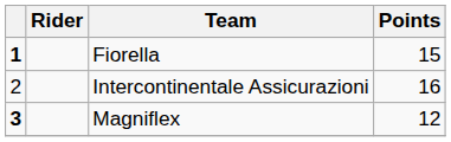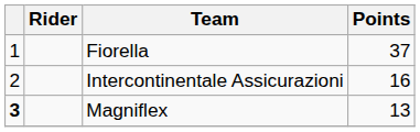 <table class="wikitable">
 <tr>
 <th></th>
 <th>Rider</th>
 <th>Team</th>
 <th>Points</th>
 </tr>
 <tr>
-<td><strong>1</strong></td>
+<td>1</td>
 <td></td>
 <td>Fiorella</td>
-<td align=right>15</td>
+<td align=right>37</td>
 </tr>
 <tr>
 <td>2</td>
 <td></td>
 <td>Intercontinentale Assicurazioni</td>
 <td align=right>16</td>
 </tr>
 <tr>
 <td><strong>3</strong></td>
 <td></td>
 <td>Magniflex</td>
-<td align=right>12</td>
+<td align=right>13</td>
 </tr>
 <tr>
 </tr>
 </table>
